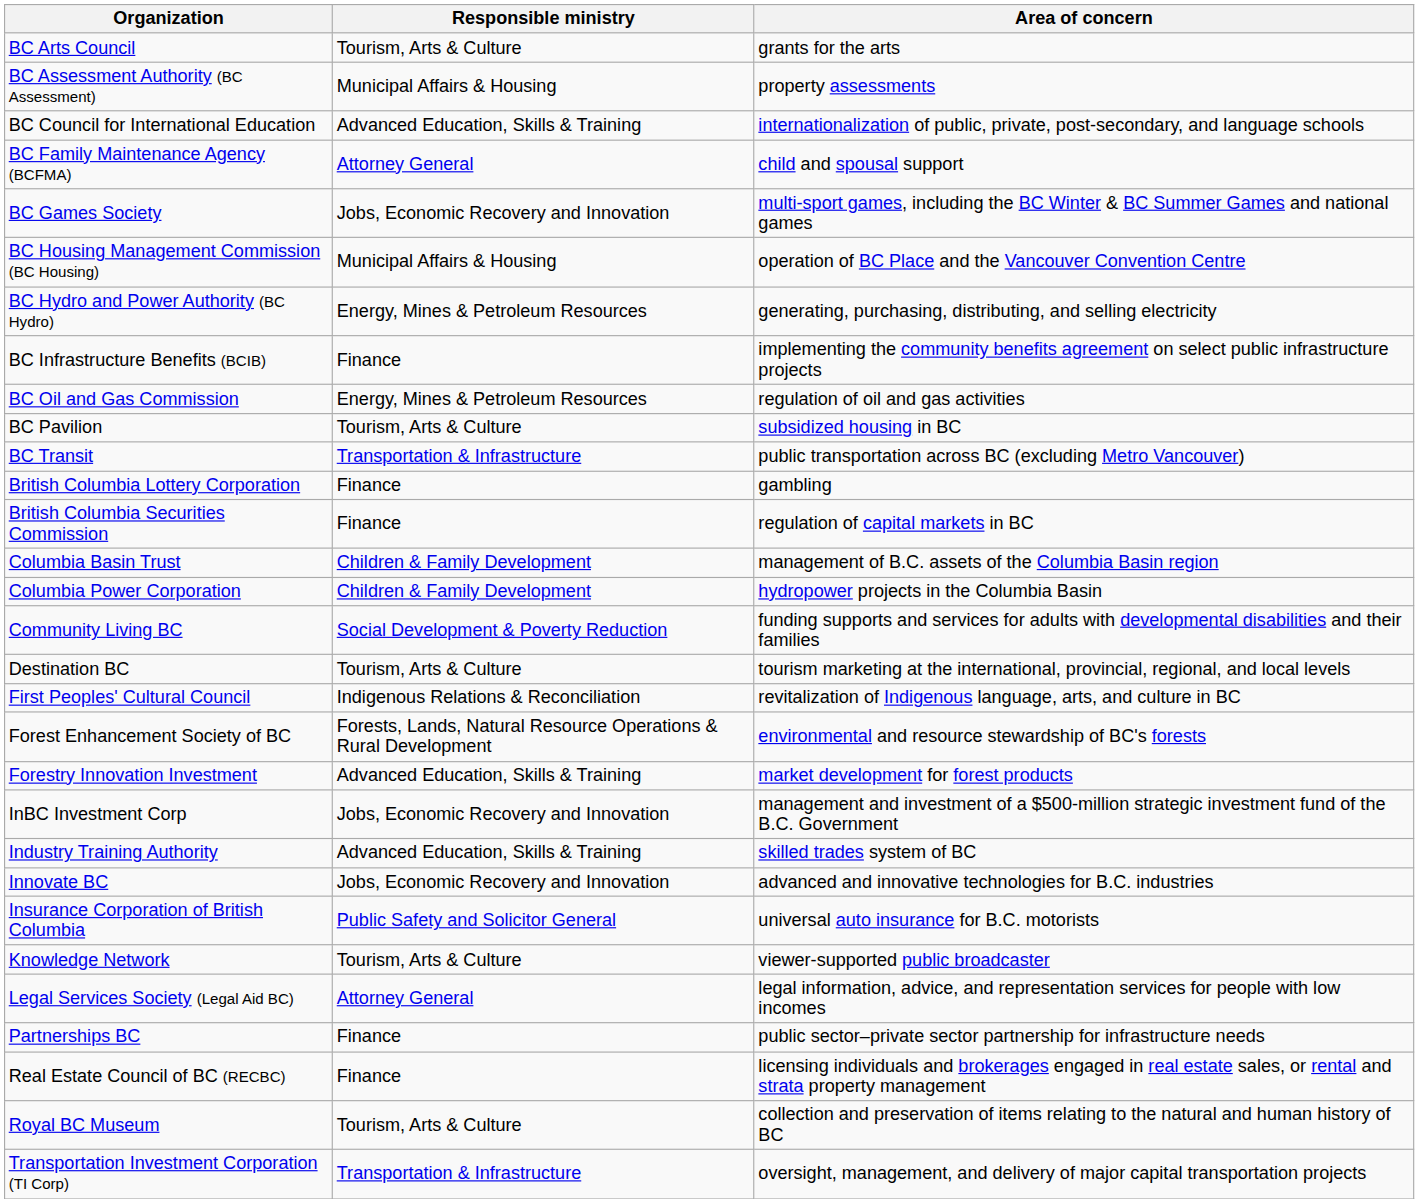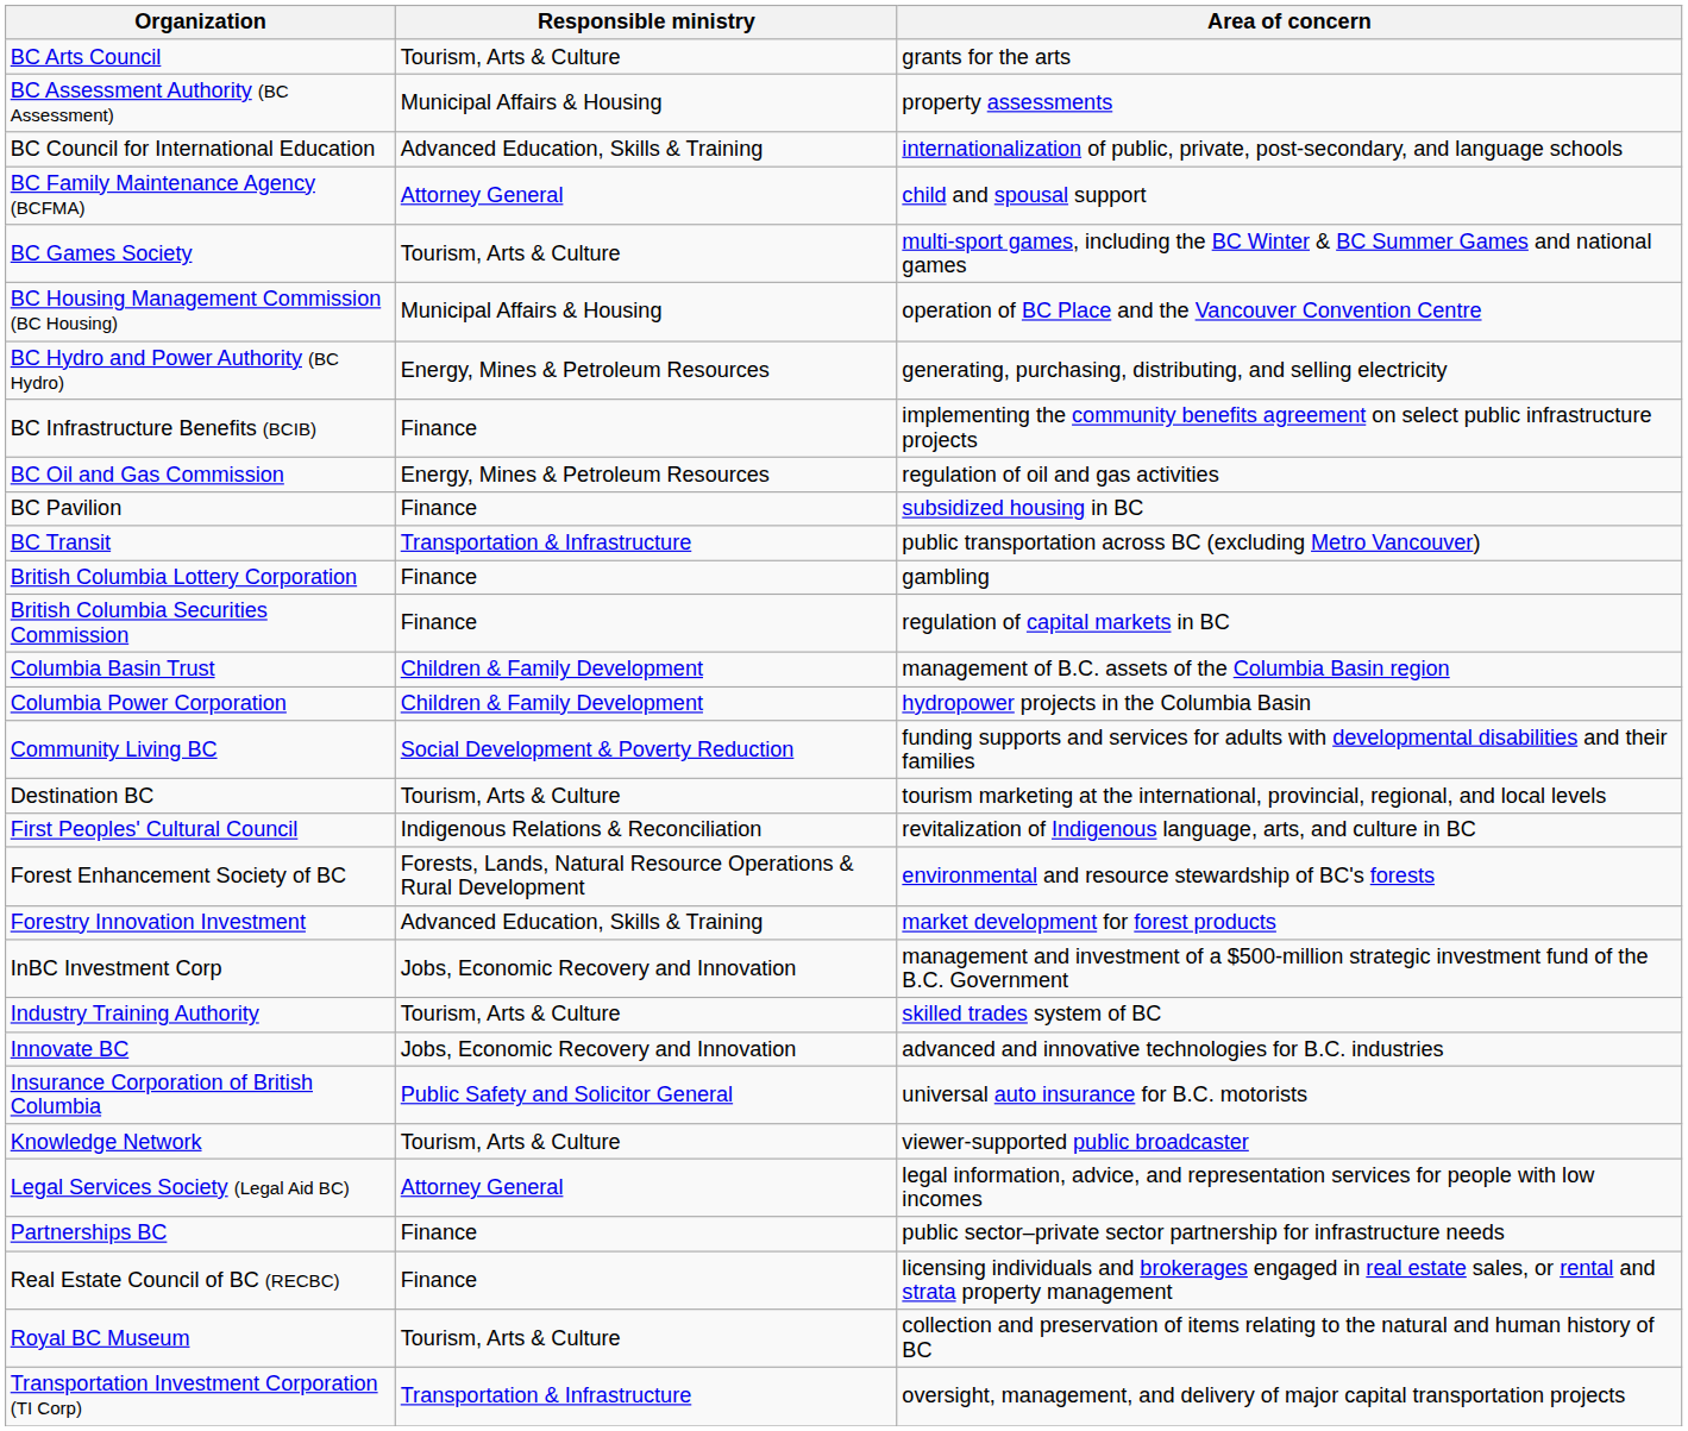 <table class="wikitable">
 <tr>
 <th>Organization</th>
 <th>Responsible ministry</th>
 <th>Area of concern</th>
 </tr>
 <tr>
 <td><a href='#'>BC Arts Council</a></td>
 <td>Tourism, Arts & Culture</td>
 <td>grants for the arts</td>
 </tr>
 <tr>
 <td><a href='#'>BC Assessment Authority</a> <small>(BC Assessment)</small></td>
 <td>Municipal Affairs & Housing</td>
 <td>property <a href='#'>assessments</a></td>
 </tr>
 <tr>
 <td>BC Council for International Education</td>
 <td>Advanced Education, Skills & Training</td>
 <td><a href='#'>internationalization</a> of public, private, post-secondary, and language schools</td>
 </tr>
 <tr>
 <td><a href='#'>BC Family Maintenance Agency</a> <small>(BCFMA)</small></td>
 <td><a href='#'>Attorney General</a></td>
 <td><a href='#'>child</a> and <a href='#'>spousal</a> support</td>
 </tr>
 <tr>
 <td><a href='#'>BC Games Society</a></td>
-<td>Jobs, Economic Recovery and Innovation</td>
+<td>Tourism, Arts & Culture</td>
 <td><a href='#'>multi-sport games</a>, including the <a href='#'>BC Winter</a> & <a href='#'>BC Summer Games</a> and national games</td>
 </tr>
 <tr>
 <td><a href='#'>BC Housing Management Commission</a> <small>(BC Housing)</small></td>
 <td>Municipal Affairs & Housing</td>
 <td>operation of <a href='#'>BC Place</a> and the <a href='#'>Vancouver Convention Centre</a></td>
 </tr>
 <tr>
 <td><a href='#'>BC Hydro and Power Authority</a> <small>(BC Hydro)</small></td>
 <td>Energy, Mines & Petroleum Resources</td>
 <td>generating, purchasing, distributing, and selling electricity</td>
 </tr>
 <tr>
 <td>BC Infrastructure Benefits <small>(BCIB)</small></td>
 <td>Finance</td>
 <td>implementing the <a href='#'>community benefits agreement</a> on select public infrastructure projects</td>
 </tr>
 <tr>
 <td><a href='#'>BC Oil and Gas Commission</a></td>
 <td>Energy, Mines & Petroleum Resources</td>
 <td>regulation of oil and gas activities</td>
 </tr>
 <tr>
 <td>BC Pavilion</td>
-<td>Tourism, Arts & Culture</td>
+<td>Finance</td>
 <td><a href='#'>subsidized housing</a> in BC</td>
 </tr>
 <tr>
 <td><a href='#'>BC Transit</a></td>
 <td><a href='#'>Transportation & Infrastructure</a></td>
 <td>public transportation across BC (excluding <a href='#'>Metro Vancouver</a>)</td>
 </tr>
 <tr>
 <td><a href='#'>British Columbia Lottery Corporation</a></td>
 <td>Finance</td>
 <td>gambling</td>
 </tr>
 <tr>
 <td><a href='#'>British Columbia Securities Commission</a></td>
 <td>Finance</td>
 <td>regulation of <a href='#'>capital markets</a> in BC</td>
 </tr>
 <tr>
 <td><a href='#'>Columbia Basin Trust</a></td>
 <td><a href='#'>Children & Family Development</a></td>
 <td>management of B.C. assets of the <a href='#'>Columbia Basin region</a></td>
 </tr>
 <tr>
 <td><a href='#'>Columbia Power Corporation</a></td>
 <td><a href='#'>Children & Family Development</a></td>
 <td><a href='#'>hydropower</a> projects in the Columbia Basin</td>
 </tr>
 <tr>
 <td><a href='#'>Community Living BC</a></td>
 <td><a href='#'>Social Development & Poverty Reduction</a></td>
 <td>funding supports and services for adults with <a href='#'>developmental disabilities</a> and their families</td>
 </tr>
 <tr>
 <td>Destination BC</td>
 <td>Tourism, Arts & Culture</td>
 <td>tourism marketing at the international, provincial, regional, and local levels</td>
 </tr>
 <tr>
 <td><a href='#'>First Peoples' Cultural Council</a></td>
 <td>Indigenous Relations & Reconciliation</td>
 <td>revitalization of <a href='#'>Indigenous</a> language, arts, and culture in BC</td>
 </tr>
 <tr>
 <td>Forest Enhancement Society of BC</td>
 <td>Forests, Lands, Natural Resource Operations & Rural Development</td>
 <td><a href='#'>environmental</a> and resource stewardship of BC's <a href='#'>forests</a></td>
 </tr>
 <tr>
 <td><a href='#'>Forestry Innovation Investment</a></td>
 <td>Advanced Education, Skills & Training</td>
 <td><a href='#'>market development</a> for <a href='#'>forest products</a></td>
 </tr>
 <tr>
 <td>InBC Investment Corp</td>
 <td>Jobs, Economic Recovery and Innovation</td>
 <td>management and investment of a $500-million strategic investment fund of the B.C. Government</td>
 </tr>
 <tr>
 <td><a href='#'>Industry Training Authority</a></td>
-<td>Advanced Education, Skills & Training</td>
+<td>Tourism, Arts & Culture</td>
 <td><a href='#'>skilled trades</a> system of BC</td>
 </tr>
 <tr>
 <td><a href='#'>Innovate BC</a></td>
 <td>Jobs, Economic Recovery and Innovation</td>
 <td>advanced and innovative technologies for B.C. industries</td>
 </tr>
 <tr>
 <td><a href='#'>Insurance Corporation of British Columbia</a></td>
 <td><a href='#'>Public Safety and Solicitor General</a></td>
 <td>universal <a href='#'>auto insurance</a> for B.C. motorists</td>
 </tr>
 <tr>
 <td><a href='#'>Knowledge Network</a></td>
 <td>Tourism, Arts & Culture</td>
 <td>viewer-supported <a href='#'>public broadcaster</a></td>
 </tr>
 <tr>
 <td><a href='#'>Legal Services Society</a> <small>(Legal Aid BC)</small></td>
 <td><a href='#'>Attorney General</a></td>
 <td>legal information, advice, and representation services for people with low incomes</td>
 </tr>
 <tr>
 <td><a href='#'>Partnerships BC</a></td>
 <td>Finance</td>
 <td>public sector–private sector partnership for infrastructure needs</td>
 </tr>
 <tr>
 <td>Real Estate Council of BC <small>(RECBC)</small></td>
 <td>Finance</td>
 <td>licensing individuals and <a href='#'>brokerages</a> engaged in <a href='#'>real estate</a> sales, or <a href='#'>rental</a> and <a href='#'>strata</a> property management</td>
 </tr>
 <tr>
 <td><a href='#'>Royal BC Museum</a></td>
 <td>Tourism, Arts & Culture</td>
 <td>collection and preservation of items relating to the natural and human history of BC</td>
 </tr>
 <tr>
 <td><a href='#'>Transportation Investment Corporation</a> <small>(TI Corp)</small></td>
 <td><a href='#'>Transportation & Infrastructure</a></td>
 <td>oversight, management, and delivery of major capital transportation projects</td>
 </tr>
 </table>
